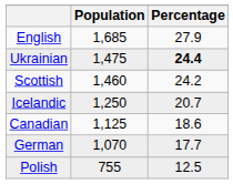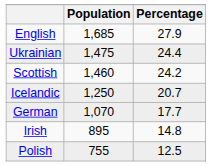 <table class="wikitable" style="float:right; margin-left:1em; text-align:center">
 <tr style="background:#8899aa;">
 </tr>
 <tr>
 <th></th>
 <th>Population</th>
 <th>Percentage</th>
 </tr>
 <tr>
 <td><a href='#'>English</a></td>
 <td>1,685</td>
 <td>27.9</td>
 </tr>
 <tr style="background:#eee;">
 <td><a href='#'>Ukrainian</a></td>
 <td>1,475</td>
-<td><strong>24.4</strong></td>
+<td>24.4</td>
 </tr>
 <tr>
 <td><a href='#'>Scottish</a></td>
 <td>1,460</td>
 <td>24.2</td>
 </tr>
 <tr style="background:#eee;">
 <td><a href='#'>Icelandic</a></td>
 <td>1,250</td>
 <td>20.7</td>
 </tr>
-<tr>
-<td><a href='#'>Canadian</a></td>
-<td>1,125</td>
-<td>18.6</td>
-</tr>
 <tr style="background:#eee;">
 <td><a href='#'>German</a></td>
 <td>1,070</td>
 <td>17.7</td>
+</tr>
+<tr>
+<td><a href='#'>Irish</a></td>
+<td>895</td>
+<td>14.8</td>
 </tr>
 <tr style="background:#eee;">
 <td><a href='#'>Polish</a></td>
 <td>755</td>
 <td>12.5</td>
 </tr>
 </table>
